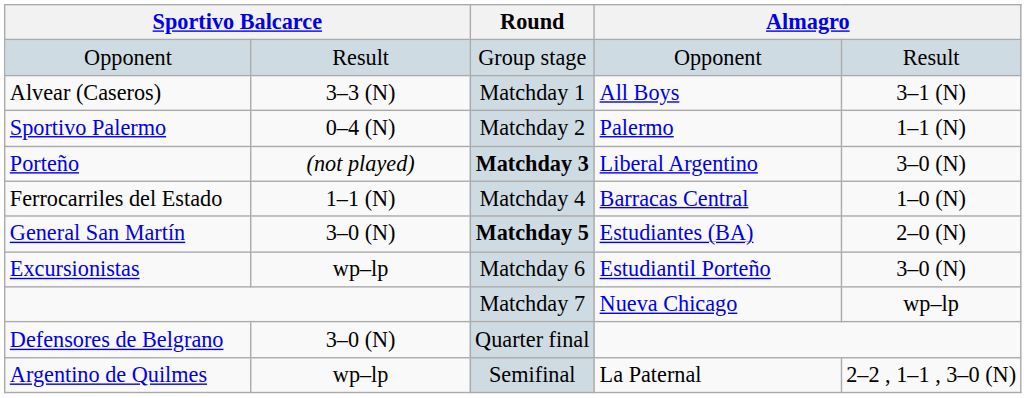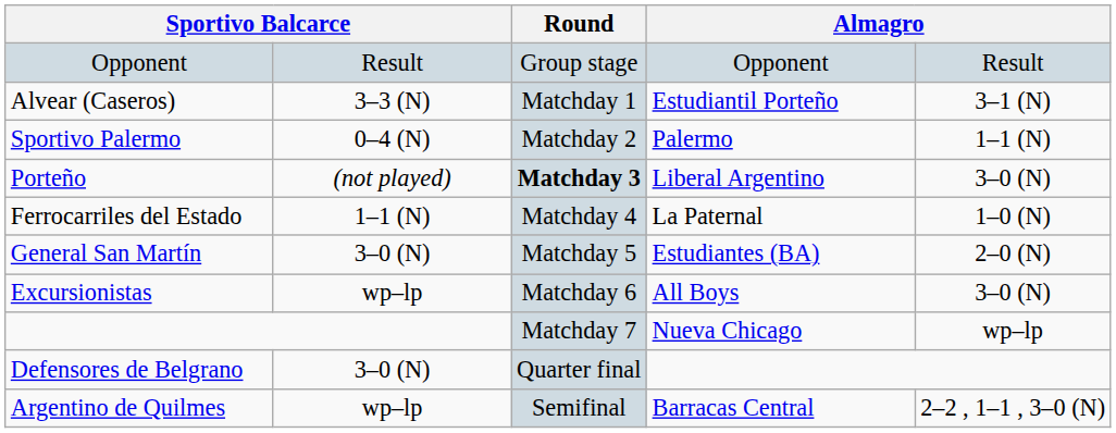 <table class="wikitable" style="text-align:center;">
 <tr>
 <th colspan=3 width=200px><a href='#'>Sportivo Balcarce</a></th>
 <th>Round</th>
 <th colspan=3 width=200px><a href='#'>Almagro</a></th>
 </tr>
 <tr bgcolor= #CFDBE2>
 <td width=170px>Opponent</td>
 <td colspan=2 width=150px>Result</td>
 <td>Group stage</td>
 <td width=170px>Opponent</td>
 <td colspan=2>Result</td>
 </tr>
 <tr>
 <td align=left>Alvear (Caseros)</td>
 <td colspan=2>3–3 (N)</td>
 <td bgcolor= #CFDBE2>Matchday 1</td>
-<td align=left><a href='#'>All Boys</a></td>
+<td align=left><a href='#'>Estudiantil Porteño</a></td>
 <td colspan=2>3–1 (N)</td>
 </tr>
 <tr>
 <td align=left><a href='#'>Sportivo Palermo</a></td>
 <td colspan=2>0–4 (N)</td>
 <td bgcolor= #CFDBE2>Matchday 2</td>
 <td align=left><a href='#'>Palermo</a></td>
 <td colspan=2>1–1 (N)</td>
 </tr>
 <tr>
 <td align=left><a href='#'>Porteño</a></td>
 <td colspan=2><em>(not played)</em></td>
 <td bgcolor= #CFDBE2><strong>Matchday 3</strong></td>
 <td align=left><a href='#'>Liberal Argentino</a></td>
 <td colspan=2>3–0 (N)</td>
 </tr>
 <tr>
 <td align=left>Ferrocarriles del Estado</td>
 <td colspan=2>1–1 (N)</td>
 <td bgcolor= #CFDBE2>Matchday 4</td>
-<td align=left><a href='#'>Barracas Central</a></td>
+<td align=left>La Paternal</td>
 <td colspan=2>1–0 (N)</td>
 </tr>
 <tr>
 <td align=left><a href='#'>General San Martín</a></td>
 <td colspan=2>3–0 (N)</td>
-<td bgcolor= #CFDBE2><strong>Matchday 5</strong></td>
+<td bgcolor= #CFDBE2>Matchday 5</td>
 <td align=left><a href='#'>Estudiantes (BA)</a></td>
 <td colspan=2>2–0 (N)</td>
 </tr>
 <tr>
 <td align=left><a href='#'>Excursionistas</a></td>
 <td colspan=2>wp–lp </td>
 <td bgcolor= #CFDBE2>Matchday 6</td>
-<td align=left><a href='#'>Estudiantil Porteño</a></td>
+<td align=left><a href='#'>All Boys</a></td>
 <td colspan=2>3–0 (N)</td>
 </tr>
 <tr>
 <td colspan=3></td>
 <td bgcolor= #CFDBE2>Matchday 7</td>
 <td align=left><a href='#'>Nueva Chicago</a></td>
 <td colspan=2>wp–lp </td>
 </tr>
 <tr>
 <td align=left><a href='#'>Defensores de Belgrano</a></td>
 <td colspan=2>3–0 (N)</td>
 <td bgcolor= #CFDBE2>Quarter final</td>
 <td colspan=3></td>
 </tr>
 <tr>
 <td align=left><a href='#'>Argentino de Quilmes</a></td>
 <td colspan=2>wp–lp </td>
 <td bgcolor= #CFDBE2>Semifinal</td>
-<td align=left>La Paternal</td>
+<td align=left><a href='#'>Barracas Central</a></td>
 <td colspan=2>2–2 , 1–1 , 3–0 (N)</td>
 </tr>
 </table>
